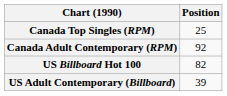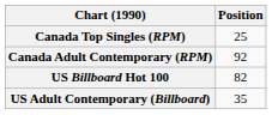 <table class="wikitable sortable plainrowheaders" style="text-align:center">
 <tr>
 <th>Chart (1990)</th>
 <th>Position</th>
 </tr>
 <tr>
 <th scope="row">Canada Top Singles (<em>RPM</em>)</th>
 <td>25</td>
 </tr>
 <tr>
 <th scope="row">Canada Adult Contemporary (<em>RPM</em>)</th>
 <td>92</td>
 </tr>
 <tr>
 <th scope="row">US <em>Billboard</em> Hot 100</th>
 <td>82</td>
 </tr>
 <tr>
 <th scope="row">US Adult Contemporary (<em>Billboard</em>)</th>
-<td>39</td>
+<td>35</td>
 </tr>
 </table>
